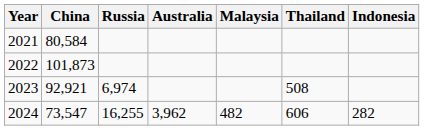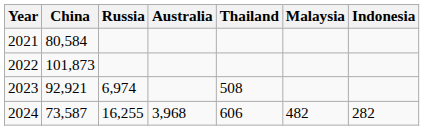 <table class="wikitable">
 <tr>
 <th>Year</th>
 <th>China</th>
 <th>Russia</th>
 <th>Australia</th>
+<th>Thailand</th>
 <th>Malaysia</th>
-<th>Thailand</th>
 <th>Indonesia</th>
 </tr>
 <tr>
 <td>2021</td>
 <td>80,584</td>
 <td></td>
 <td></td>
 <td></td>
 <td></td>
 <td></td>
 </tr>
 <tr>
 <td>2022</td>
 <td>101,873</td>
 <td></td>
 <td></td>
 <td></td>
 <td></td>
 <td></td>
 </tr>
 <tr>
 <td>2023</td>
 <td>92,921</td>
 <td>6,974</td>
 <td></td>
+<td>508</td>
 <td></td>
-<td>508</td>
 <td></td>
 </tr>
 <tr>
 <td>2024</td>
-<td>73,547</td>
+<td>73,587</td>
 <td>16,255</td>
-<td>3,962</td>
+<td>3,968</td>
+<td>606</td>
 <td>482</td>
-<td>606</td>
 <td>282</td>
 </tr>
 </table>
